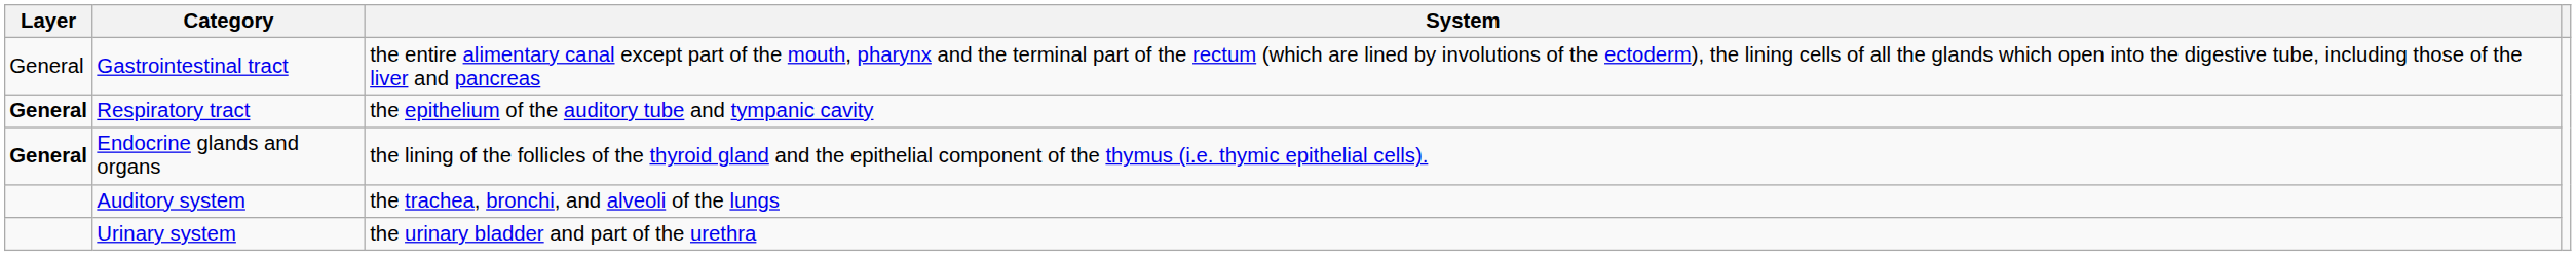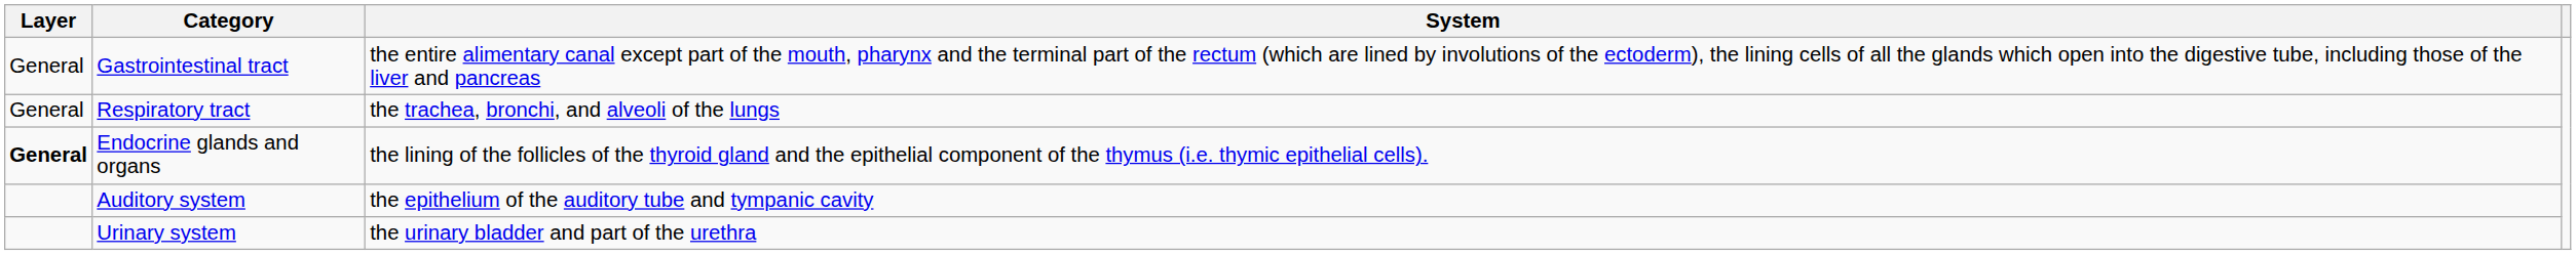 <table class="wikitable">
 <tr>
 <th>Layer</th>
 <th>Category</th>
 <th>System</th>
 <th></th>
 </tr>
 <tr>
 <td>General</td>
 <td><a href='#'>Gastrointestinal tract</a></td>
 <td>the entire <a href='#'>alimentary canal</a> except part of the <a href='#'>mouth</a>, <a href='#'>pharynx</a> and the terminal part of the <a href='#'>rectum</a> (which are lined by involutions of the <a href='#'>ectoderm</a>), the lining cells of all the glands which open into the digestive tube, including those of the <a href='#'>liver</a> and <a href='#'>pancreas</a></td>
 </tr>
 <tr>
-<td><strong>General</strong></td>
+<td>General</td>
 <td><a href='#'>Respiratory tract</a></td>
-<td>the <a href='#'>epithelium</a> of the <a href='#'>auditory tube</a> and <a href='#'>tympanic cavity</a></td>
+<td>the <a href='#'>trachea</a>, <a href='#'>bronchi</a>, and <a href='#'>alveoli</a> of the <a href='#'>lungs</a></td>
 </tr>
 <tr>
 <td><strong>General</strong></td>
 <td><a href='#'>Endocrine</a> glands and organs</td>
 <td>the lining of the follicles of the <a href='#'>thyroid gland</a> and the epithelial component of the <a href='#'>thymus (i.e. thymic epithelial cells).</a></td>
 </tr>
 <tr>
 <td></td>
 <td><a href='#'>Auditory system</a></td>
-<td>the <a href='#'>trachea</a>, <a href='#'>bronchi</a>, and <a href='#'>alveoli</a> of the <a href='#'>lungs</a></td>
+<td>the <a href='#'>epithelium</a> of the <a href='#'>auditory tube</a> and <a href='#'>tympanic cavity</a></td>
 </tr>
 <tr>
 <td></td>
 <td><a href='#'>Urinary system</a></td>
 <td>the <a href='#'>urinary bladder</a> and part of the <a href='#'>urethra</a></td>
 </tr>
 </table>
